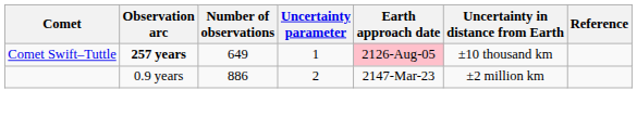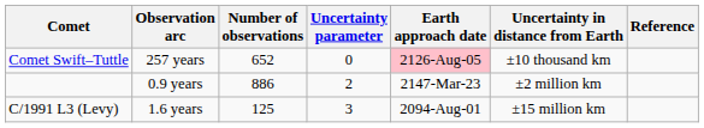 <table class="wikitable floatright" style="text-align:center; font-size:0.9em;">
 <tr>
 <th>Comet</th>
 <th>Observation<br>arc</th>
 <th>Number of<br>observations</th>
 <th><a href='#'>Uncertainty<br>parameter</a></th>
 <th>Earth<br>approach date</th>
 <th>Uncertainty in<br>distance from Earth</th>
 <th>Reference</th>
 </tr>
 <tr>
 <td align=left><a href='#'>Comet Swift–Tuttle</a></td>
-<td><strong>257 years</strong></td>
-<td>649</td>
-<td>1</td>
+<td>257 years</td>
+<td>652</td>
+<td>0</td>
 <td style="background: pink;">2126-Aug-05</td>
 <td>±10 thousand km</td>
 <td></td>
 </tr>
 <tr>
 <td align=left></td>
 <td>0.9 years</td>
 <td>886</td>
 <td>2</td>
 <td>2147-Mar-23</td>
 <td>±2 million km</td>
 <td></td>
 </tr>
+<tr>
+<td align=left>C/1991 L3 (Levy)</td>
+<td>1.6 years</td>
+<td>125</td>
+<td>3</td>
+<td>2094-Aug-01</td>
+<td>±15 million km</td>
+<td></td>
+</tr>
 </table>
